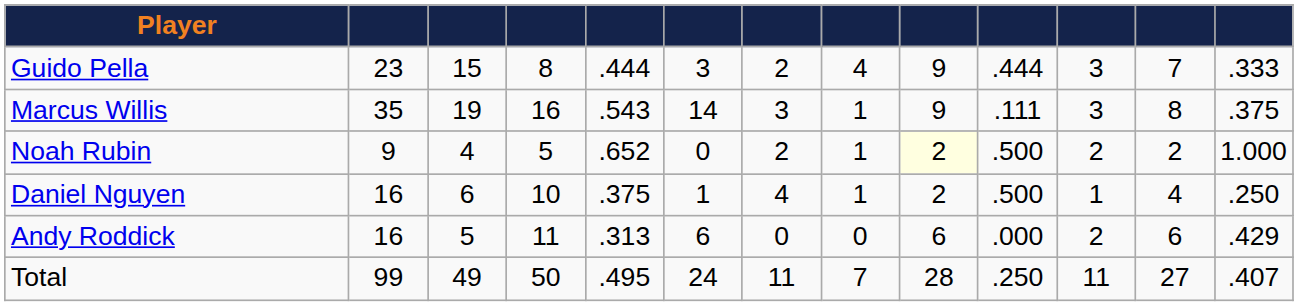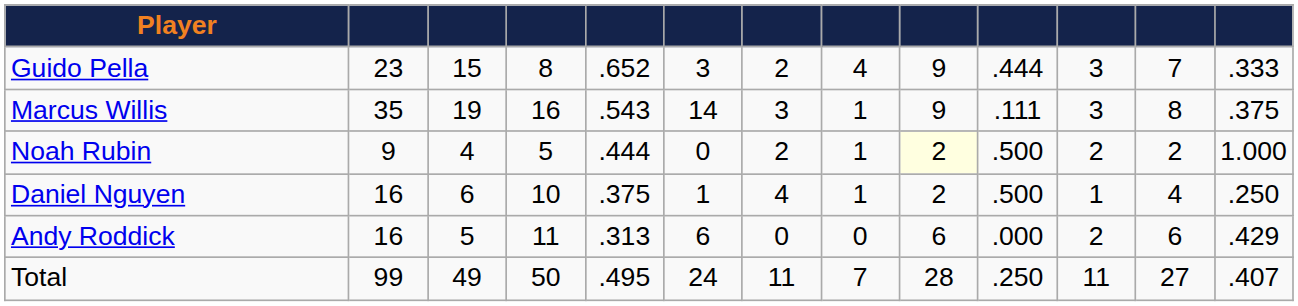 <table class="wikitable" style="text-align:center">
 <tr>
 <th style="background:#14234B; color:#F18121" width="200px">Player</th>
 <th style="background:#14234B; color:#F18121" width="40px"></th>
 <th style="background:#14234B; color:#F18121" width="40px"></th>
 <th style="background:#14234B; color:#F18121" width="40px"></th>
 <th style="background:#14234B; color:#F18121" width="40px"></th>
 <th style="background:#14234B; color:#F18121" width="40px"></th>
 <th style="background:#14234B; color:#F18121" width="40px"></th>
 <th style="background:#14234B; color:#F18121" width="40px"></th>
 <th style="background:#14234B; color:#F18121" width="40px"></th>
 <th style="background:#14234B; color:#F18121" width="40px"></th>
 <th style="background:#14234B; color:#F18121" width="40px"></th>
 <th style="background:#14234B; color:#F18121" width="40px"></th>
 <th style="background:#14234B; color:#F18121" width="40px"></th>
 </tr>
 <tr>
 <td style="text-align:left"><a href='#'>Guido Pella</a></td>
 <td>23</td>
 <td>15</td>
 <td>8</td>
-<td>.444</td>
+<td>.652</td>
 <td>3</td>
 <td>2</td>
 <td>4</td>
 <td>9</td>
 <td>.444</td>
 <td>3</td>
 <td>7</td>
 <td>.333</td>
 </tr>
 <tr>
 <td style="text-align:left"><a href='#'>Marcus Willis</a></td>
 <td>35</td>
 <td>19</td>
 <td>16</td>
 <td>.543</td>
 <td>14</td>
 <td>3</td>
 <td>1</td>
 <td>9</td>
 <td>.111</td>
 <td>3</td>
 <td>8</td>
 <td>.375</td>
 </tr>
 <tr>
 <td style="text-align:left"><a href='#'>Noah Rubin</a></td>
 <td>9</td>
 <td>4</td>
 <td>5</td>
-<td>.652</td>
+<td>.444</td>
 <td>0</td>
 <td>2</td>
 <td>1</td>
 <td style="background: lightyellow;">2</td>
 <td>.500</td>
 <td>2</td>
 <td>2</td>
 <td>1.000</td>
 </tr>
 <tr>
 <td style="text-align:left"><a href='#'>Daniel Nguyen</a></td>
 <td>16</td>
 <td>6</td>
 <td>10</td>
 <td>.375</td>
 <td>1</td>
 <td>4</td>
 <td>1</td>
 <td>2</td>
 <td>.500</td>
 <td>1</td>
 <td>4</td>
 <td>.250</td>
 </tr>
 <tr>
 <td style="text-align:left"><a href='#'>Andy Roddick</a></td>
 <td>16</td>
 <td>5</td>
 <td>11</td>
 <td>.313</td>
 <td>6</td>
 <td>0</td>
 <td>0</td>
 <td>6</td>
 <td>.000</td>
 <td>2</td>
 <td>6</td>
 <td>.429</td>
 </tr>
 <tr>
 <td style="text-align:left">Total</td>
 <td>99</td>
 <td>49</td>
 <td>50</td>
 <td>.495</td>
 <td>24</td>
 <td>11</td>
 <td>7</td>
 <td>28</td>
 <td>.250</td>
 <td>11</td>
 <td>27</td>
 <td>.407</td>
 </tr>
 </table>
